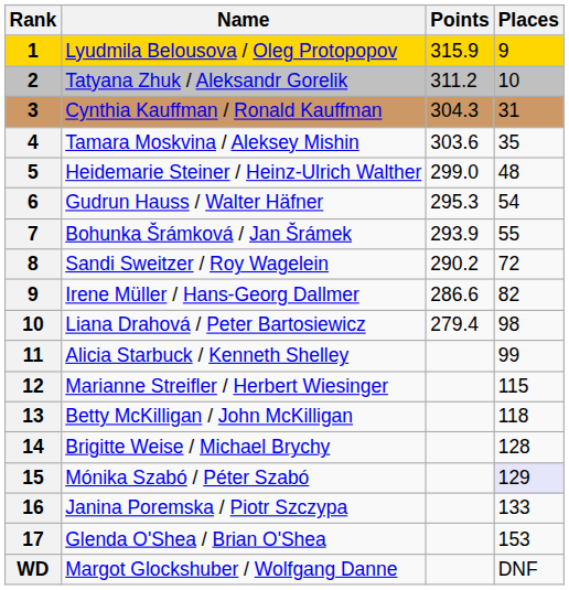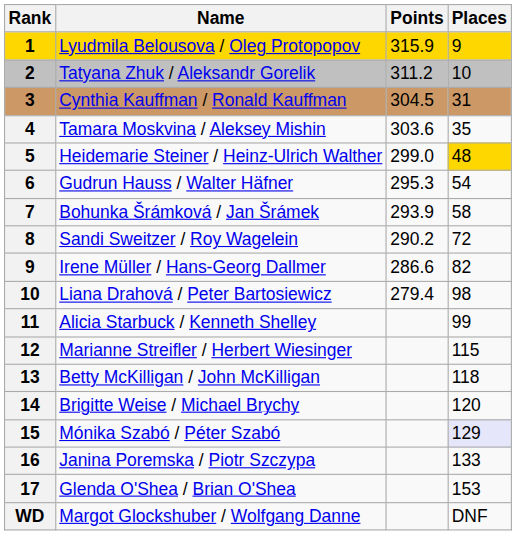 <table class="wikitable">
 <tr>
 <th>Rank</th>
 <th>Name</th>
 <th>Points</th>
 <th>Places</th>
 </tr>
 <tr bgcolor=gold>
 <td align=center><strong>1</strong></td>
 <td> <a href='#'>Lyudmila Belousova</a> / <a href='#'>Oleg Protopopov</a></td>
 <td>315.9</td>
 <td>9</td>
 </tr>
 <tr bgcolor=silver>
 <td align=center><strong>2</strong></td>
 <td> <a href='#'>Tatyana Zhuk</a> / <a href='#'>Aleksandr Gorelik</a></td>
 <td>311.2</td>
 <td>10</td>
 </tr>
 <tr bgcolor=cc9966>
 <td align=center><strong>3</strong></td>
 <td> <a href='#'>Cynthia Kauffman</a> / <a href='#'>Ronald Kauffman</a></td>
-<td>304.3</td>
+<td>304.5</td>
 <td>31</td>
 </tr>
 <tr>
 <th>4</th>
 <td> <a href='#'>Tamara Moskvina</a> / <a href='#'>Aleksey Mishin</a></td>
 <td>303.6</td>
 <td>35</td>
 </tr>
 <tr>
 <th>5</th>
 <td> <a href='#'>Heidemarie Steiner</a> / <a href='#'>Heinz-Ulrich Walther</a></td>
 <td>299.0</td>
-<td>48</td>
+<td style="background: gold;">48</td>
 </tr>
 <tr>
 <th>6</th>
 <td> <a href='#'>Gudrun Hauss</a> / <a href='#'>Walter Häfner</a></td>
 <td>295.3</td>
 <td>54</td>
 </tr>
 <tr>
 <th>7</th>
 <td> <a href='#'>Bohunka Šrámková</a> / <a href='#'>Jan Šrámek</a></td>
 <td>293.9</td>
-<td>55</td>
+<td>58</td>
 </tr>
 <tr>
 <th>8</th>
 <td> <a href='#'>Sandi Sweitzer</a> / <a href='#'>Roy Wagelein</a></td>
 <td>290.2</td>
 <td>72</td>
 </tr>
 <tr>
 <th>9</th>
 <td> <a href='#'>Irene Müller</a> / <a href='#'>Hans-Georg Dallmer</a></td>
 <td>286.6</td>
 <td>82</td>
 </tr>
 <tr>
 <th>10</th>
 <td> <a href='#'>Liana Drahová</a> / <a href='#'>Peter Bartosiewicz</a></td>
 <td>279.4</td>
 <td>98</td>
 </tr>
 <tr>
 <th>11</th>
 <td> <a href='#'>Alicia Starbuck</a> / <a href='#'>Kenneth Shelley</a></td>
 <td></td>
 <td>99</td>
 </tr>
 <tr>
 <th>12</th>
 <td> <a href='#'>Marianne Streifler</a> / <a href='#'>Herbert Wiesinger</a></td>
 <td></td>
 <td>115</td>
 </tr>
 <tr>
 <th>13</th>
 <td> <a href='#'>Betty McKilligan</a> / <a href='#'>John McKilligan</a></td>
 <td></td>
 <td>118</td>
 </tr>
 <tr>
 <th>14</th>
 <td> <a href='#'>Brigitte Weise</a> / <a href='#'>Michael Brychy</a></td>
 <td></td>
-<td>128</td>
+<td>120</td>
 </tr>
 <tr>
 <th>15</th>
 <td> <a href='#'>Mónika Szabó</a> / <a href='#'>Péter Szabó</a></td>
 <td></td>
 <td style="background: lavender;">129</td>
 </tr>
 <tr>
 <th>16</th>
 <td> <a href='#'>Janina Poremska</a> / <a href='#'>Piotr Szczypa</a></td>
 <td></td>
 <td>133</td>
 </tr>
 <tr>
 <th>17</th>
 <td> <a href='#'>Glenda O'Shea</a> / <a href='#'>Brian O'Shea</a></td>
 <td></td>
 <td>153</td>
 </tr>
 <tr>
 <th>WD</th>
 <td> <a href='#'>Margot Glockshuber</a> / <a href='#'>Wolfgang Danne</a></td>
 <td></td>
 <td>DNF</td>
 </tr>
 </table>
